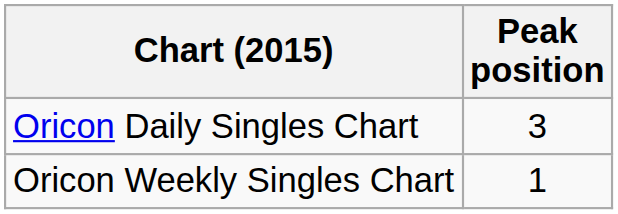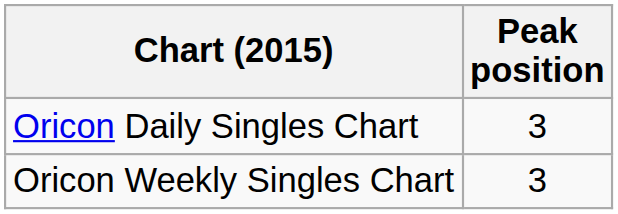 <table class="wikitable sortable" border="1">
 <tr>
 <th>Chart (2015)</th>
 <th>Peak<br>position</th>
 </tr>
 <tr>
 <td><a href='#'>Oricon</a> Daily Singles Chart</td>
 <td style="text-align:center;">3</td>
 </tr>
 <tr>
 <td>Oricon Weekly Singles Chart</td>
-<td style="text-align:center;">1</td>
+<td style="text-align:center;">3</td>
 </tr>
 </table>
